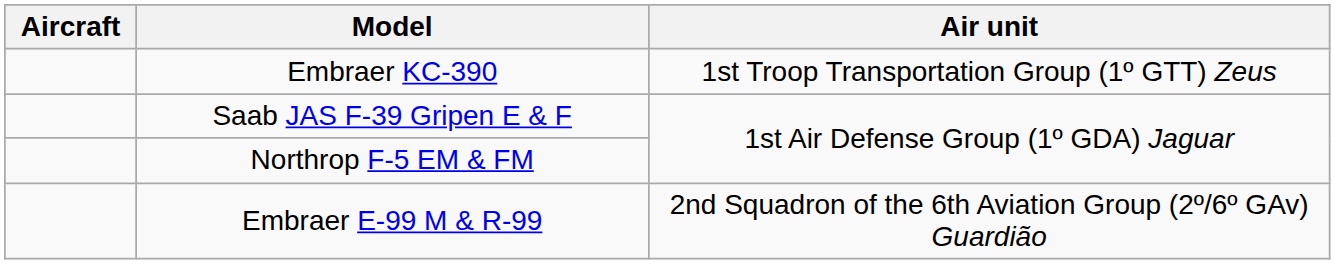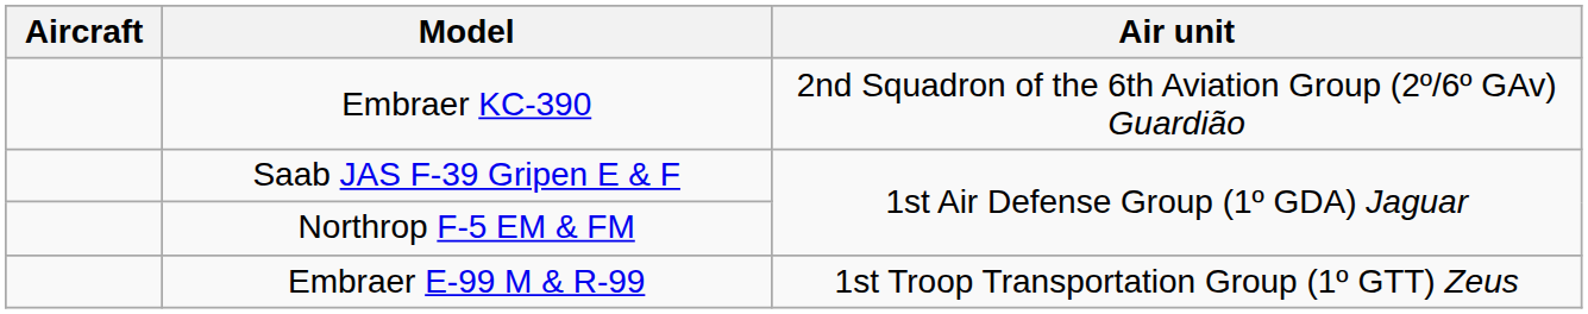 <table width="60%" class=wikitable>
 <tr>
 <th width="5%">Aircraft</th>
 <th width="30%">Model</th>
 <th width="40%">Air unit</th>
 </tr>
 <tr>
 <td align=center></td>
 <td align=center>Embraer <a href='#'>KC-390</a></td>
-<td align=center>1st Troop Transportation Group (1º GTT) <em>Zeus</em></td>
+<td align=center>2nd Squadron of the 6th Aviation Group (2º/6º GAv) <em>Guardião</em></td>
 </tr>
 <tr>
 <td align=center></td>
 <td align=center>Saab <a href='#'>JAS F-39 Gripen E & F</a></td>
 <td rowspan=2 style="text-align: center;">1st Air Defense Group (1º GDA) <em>Jaguar</em></td>
 </tr>
 <tr>
 <td align=center></td>
 <td align=center>Northrop <a href='#'>F-5 EM & FM</a></td>
 </tr>
 <tr>
 <td align=center></td>
 <td align=center>Embraer <a href='#'>E-99 M & R-99</a></td>
-<td align=center>2nd Squadron of the 6th Aviation Group (2º/6º GAv) <em>Guardião</em></td>
+<td align=center>1st Troop Transportation Group (1º GTT) <em>Zeus</em></td>
 </tr>
 </table>
